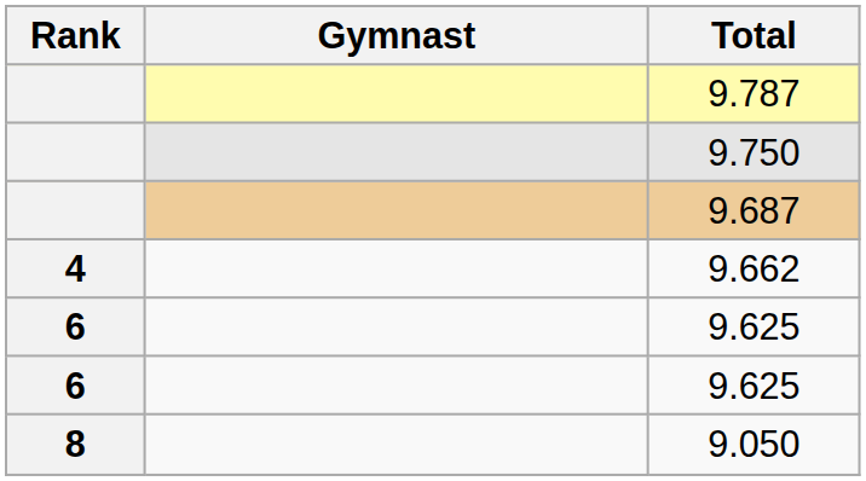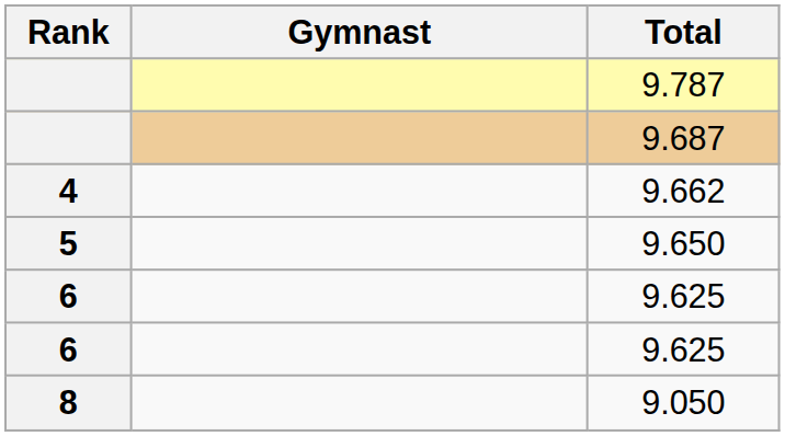 <table class="wikitable sortable" style="text-align:center; font-size:95%">
 <tr>
 <th scope="col" style="width:50px;">Rank</th>
 <th scope="col" style="width:200px;">Gymnast</th>
 <th scope="col" style="width:80px;">Total</th>
 </tr>
 <tr style="background:#fffcaf;">
 <th scope=row style="text-align:center"></th>
 <td style="text-align:left;"></td>
 <td>9.787</td>
 </tr>
-<tr style="background:#e5e5e5;">
-<th scope=row style="text-align:center"></th>
-<td style="text-align:left;"></td>
-<td>9.750</td>
-</tr>
 <tr style="background:#ec9;">
 <th scope=row style="text-align:center"></th>
 <td style="text-align:left;"></td>
 <td>9.687</td>
 </tr>
 <tr>
 <th scope=row style="text-align:center">4</th>
 <td style="text-align:left;"></td>
 <td>9.662</td>
+</tr>
+<tr>
+<th scope=row style="text-align:center">5</th>
+<td style="text-align:left;"></td>
+<td>9.650</td>
 </tr>
 <tr>
 <th scope=row style="text-align:center">6</th>
 <td style="text-align:left;"></td>
 <td>9.625</td>
 </tr>
 <tr>
 <th scope=row style="text-align:center">6</th>
 <td style="text-align:left;"></td>
 <td>9.625</td>
 </tr>
 <tr>
 <th scope=row style="text-align:center">8</th>
 <td style="text-align:left;"></td>
 <td>9.050</td>
 </tr>
 </table>
